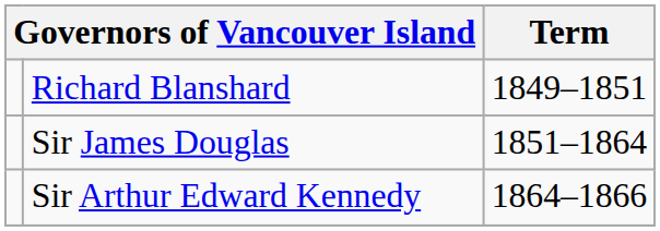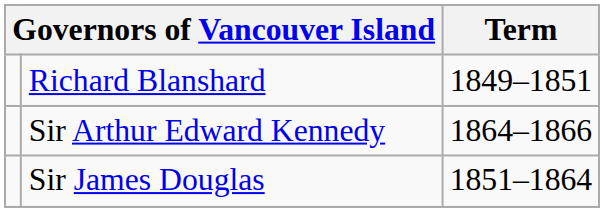 <table class="wikitable">
 <tr>
 <th colspan="2">Governors of <a href='#'>Vancouver Island</a></th>
 <th>Term</th>
 </tr>
 <tr>
 <td></td>
 <td><a href='#'>Richard Blanshard</a></td>
 <td>1849–1851</td>
 </tr>
 <tr>
 <td></td>
+<td>Sir <a href='#'>Arthur Edward Kennedy</a></td>
+<td>1864–1866</td>
+</tr>
+<tr>
+<td></td>
 <td>Sir <a href='#'>James Douglas</a></td>
 <td>1851–1864</td>
 </tr>
 <tr>
-<td></td>
-<td>Sir <a href='#'>Arthur Edward Kennedy</a></td>
-<td>1864–1866</td>
-</tr>
-<tr>
 </tr>
 </table>
